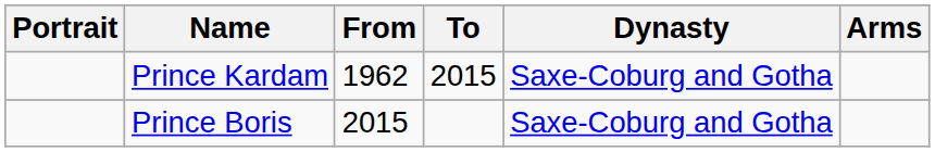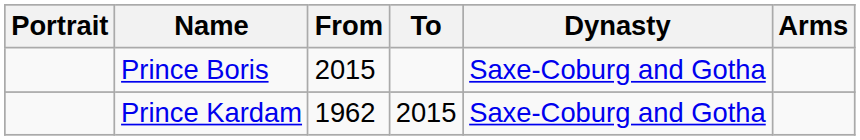 <table class="wikitable">
 <tr>
 <th>Portrait</th>
 <th>Name</th>
 <th>From</th>
 <th>To</th>
 <th>Dynasty</th>
 <th>Arms</th>
 </tr>
 <tr>
 <td></td>
+<td><a href='#'>Prince Boris</a></td>
+<td>2015</td>
+<td></td>
+<td><a href='#'>Saxe-Coburg and Gotha</a></td>
+<td></td>
+</tr>
+<tr>
+<td></td>
 <td><a href='#'>Prince Kardam</a></td>
 <td>1962</td>
 <td>2015</td>
 <td><a href='#'>Saxe-Coburg and Gotha</a></td>
 <td></td>
 </tr>
-<tr>
-<td></td>
-<td><a href='#'>Prince Boris</a></td>
-<td>2015</td>
-<td></td>
-<td><a href='#'>Saxe-Coburg and Gotha</a></td>
-<td></td>
-</tr>
 </table>
